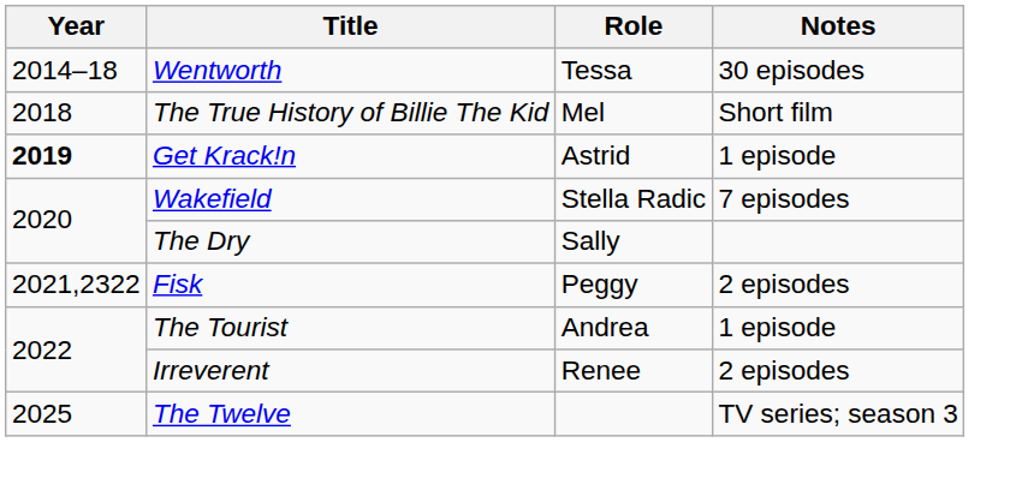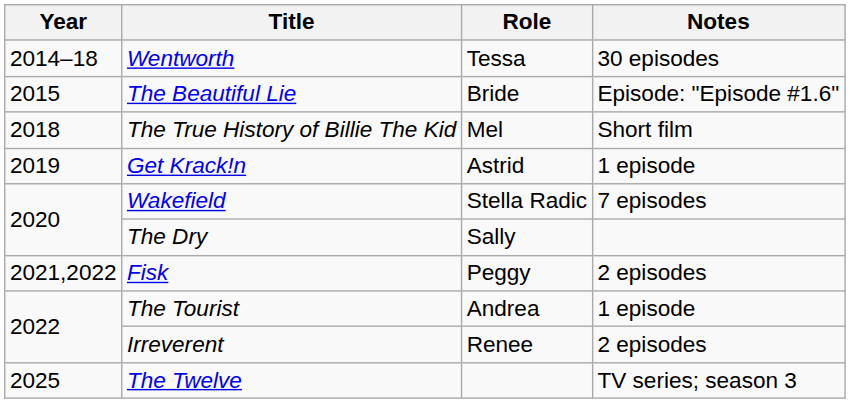 <table class="wikitable sortable">
 <tr>
 <th>Year</th>
 <th>Title</th>
 <th>Role</th>
 <th>Notes</th>
 </tr>
 <tr>
 <td>2014–18</td>
 <td><em><a href='#'>Wentworth</a></em></td>
 <td>Tessa</td>
 <td>30 episodes</td>
 </tr>
 <tr>
+<td>2015</td>
+<td><em><a href='#'>The Beautiful Lie</a></em></td>
+<td>Bride</td>
+<td>Episode: "Episode #1.6"</td>
+</tr>
+<tr>
 <td>2018</td>
 <td><em>The True History of Billie The Kid</em></td>
 <td>Mel</td>
 <td>Short film</td>
 </tr>
 <tr>
-<td><strong>2019</strong></td>
+<td>2019</td>
 <td><em><a href='#'>Get Krack!n</a></em></td>
 <td>Astrid</td>
 <td>1 episode</td>
 </tr>
 <tr>
 <td rowspan="2">2020</td>
 <td><em><a href='#'>Wakefield</a></em></td>
 <td>Stella Radic</td>
 <td>7 episodes</td>
 </tr>
 <tr>
 <td><em>The Dry</em></td>
 <td>Sally</td>
 <td></td>
 </tr>
 <tr>
-<td>2021,2322</td>
+<td>2021,2022</td>
 <td><em><a href='#'>Fisk</a></em></td>
 <td>Peggy</td>
 <td>2 episodes</td>
 </tr>
 <tr>
 <td rowspan="2">2022</td>
 <td><em>The Tourist</em></td>
 <td>Andrea</td>
 <td>1 episode</td>
 </tr>
 <tr>
 <td><em>Irreverent</em></td>
 <td>Renee</td>
 <td>2 episodes</td>
 </tr>
 <tr>
 <td>2025</td>
 <td><a href='#'><em>The Twelve</em></a></td>
 <td></td>
 <td>TV series; season 3</td>
 </tr>
 </table>
